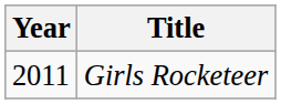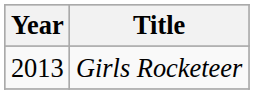 <table class="wikitable">
 <tr>
 <th>Year</th>
 <th>Title</th>
 </tr>
 <tr>
-<td>2011</td>
+<td>2013</td>
 <td><em>Girls Rocketeer</em></td>
 </tr>
 </table>
